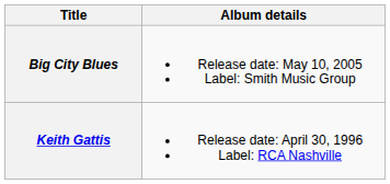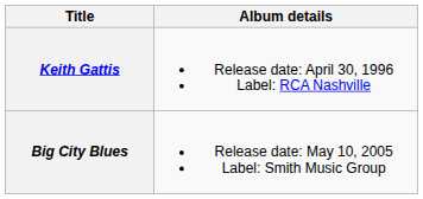 <table class="wikitable plainrowheaders" style="text-align:center;">
 <tr>
 <th style="width:10em;">Title</th>
 <th style="width:18em;">Album details</th>
 </tr>
 <tr>
+<th scope="row"><em><a href='#'>Keith Gattis</a></em></th>
+<td><br><ul><li>Release date: April 30, 1996</li><li>Label: <a href='#'>RCA Nashville</a></li></ul></td>
+</tr>
+<tr>
 <th scope="row"><em>Big City Blues</em></th>
 <td><br><ul><li>Release date: May 10, 2005</li><li>Label: Smith Music Group</li></ul></td>
 </tr>
-<tr>
-<th scope="row"><em><a href='#'>Keith Gattis</a></em></th>
-<td><br><ul><li>Release date: April 30, 1996</li><li>Label: <a href='#'>RCA Nashville</a></li></ul></td>
-</tr>
 </table>
